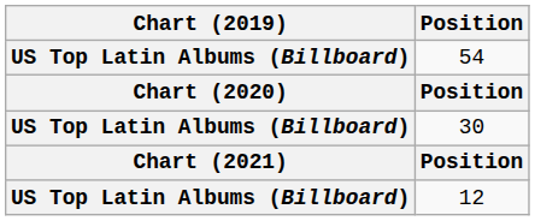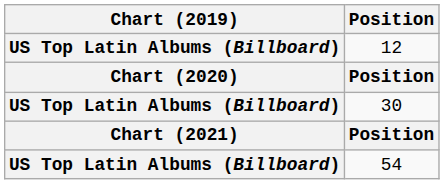 <table class="wikitable plainrowheaders" style="text-align:center">
 <tr>
 <th scope="col">Chart (2019)</th>
 <th scope="col">Position</th>
 </tr>
 <tr>
 <th scope="row">US Top Latin Albums (<em>Billboard</em>)</th>
-<td>54</td>
+<td>12</td>
 </tr>
 <tr>
 <th scope="col">Chart (2020)</th>
 <th scope="col">Position</th>
 </tr>
 <tr>
 <th scope="row">US Top Latin Albums (<em>Billboard</em>)</th>
 <td>30</td>
 </tr>
 <tr>
 <th scope="col">Chart (2021)</th>
 <th scope="col">Position</th>
 </tr>
 <tr>
 <th scope="row">US Top Latin Albums (<em>Billboard</em>)</th>
-<td>12</td>
+<td>54</td>
 </tr>
 </table>
